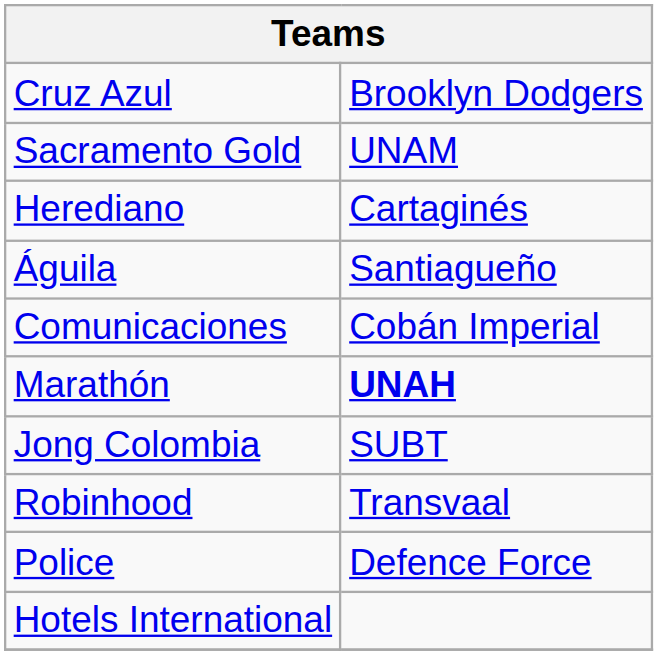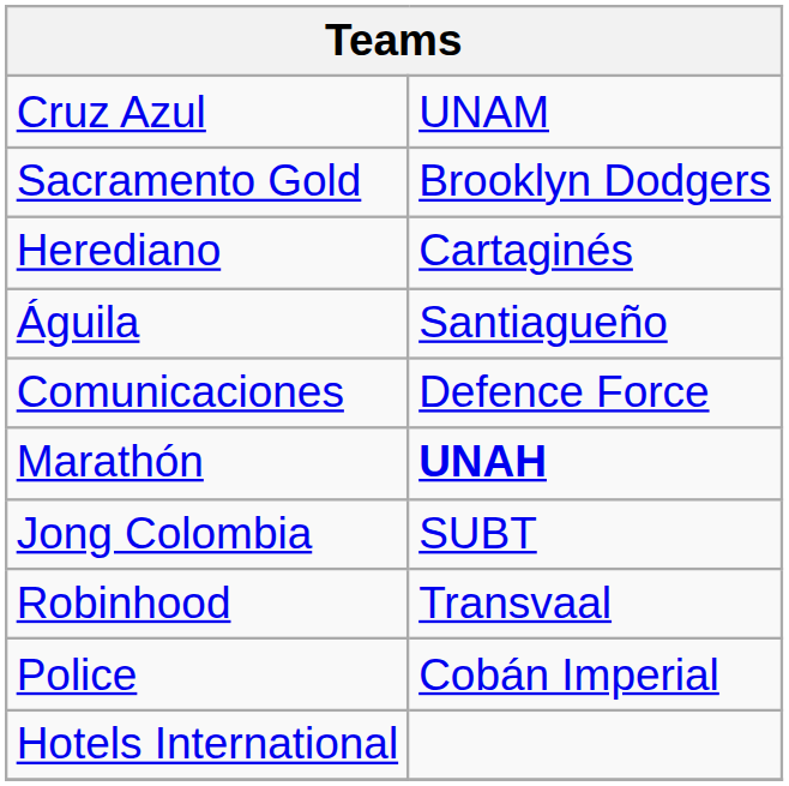 <table class="wikitable">
 <tr>
 <th colspan=4>Teams</th>
 </tr>
 <tr>
 <td> <a href='#'>Cruz Azul</a> </td>
-<td> <a href='#'>Brooklyn Dodgers</a> </td>
+<td> <a href='#'>UNAM</a> </td>
 </tr>
 <tr>
 <td> <a href='#'>Sacramento Gold</a> </td>
-<td> <a href='#'>UNAM</a> </td>
+<td> <a href='#'>Brooklyn Dodgers</a> </td>
 </tr>
 <tr>
 <td> <a href='#'>Herediano</a> </td>
 <td> <a href='#'>Cartaginés</a> </td>
 </tr>
 <tr>
 <td> <a href='#'>Águila</a> </td>
 <td> <a href='#'>Santiagueño</a> </td>
 </tr>
 <tr>
 <td> <a href='#'>Comunicaciones</a> </td>
-<td> <a href='#'>Cobán Imperial</a> </td>
+<td> <a href='#'>Defence Force</a> </td>
 </tr>
 <tr>
 <td> <a href='#'>Marathón</a> </td>
 <td><strong> <a href='#'>UNAH</a> </strong></td>
 </tr>
 <tr>
 <td> <a href='#'>Jong Colombia</a> </td>
 <td> <a href='#'>SUBT</a> </td>
 </tr>
 <tr>
 <td> <a href='#'>Robinhood</a> </td>
 <td> <a href='#'>Transvaal</a> </td>
 </tr>
 <tr>
 <td> <a href='#'>Police</a> </td>
-<td> <a href='#'>Defence Force</a> </td>
+<td> <a href='#'>Cobán Imperial</a> </td>
 </tr>
 <tr>
 <td> <a href='#'>Hotels International</a> </td>
 <td colspan=3></td>
 </tr>
 <tr>
 </tr>
 </table>
